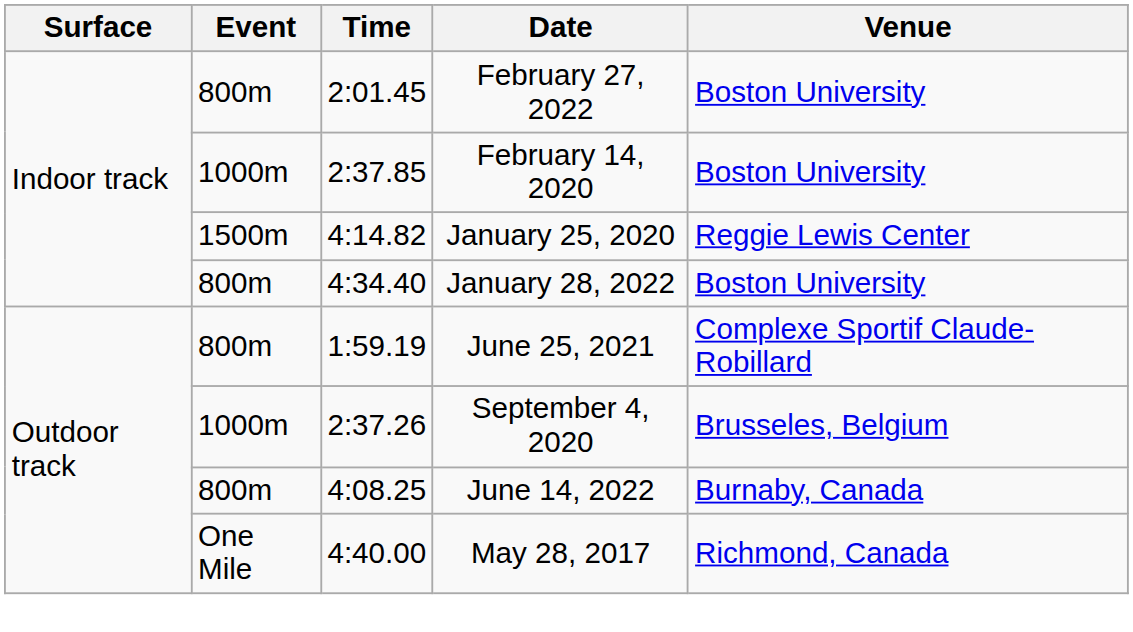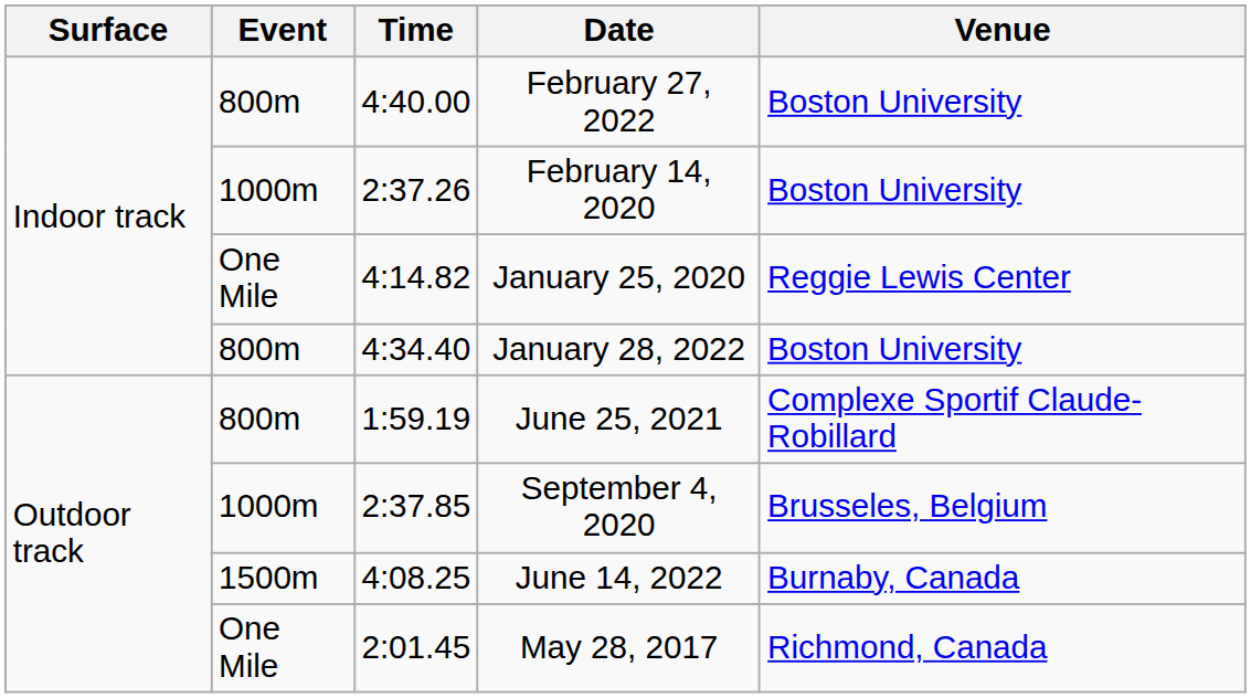 <table class="wikitable sortable">
 <tr>
 <th>Surface</th>
 <th>Event</th>
 <th>Time</th>
 <th>Date</th>
 <th>Venue</th>
 </tr>
 <tr>
 <td rowspan="4">Indoor track</td>
 <td>800m</td>
-<td align="center">2:01.45</td>
+<td align="center">4:40.00</td>
 <td align="center">February 27, 2022</td>
 <td><a href='#'>Boston University</a></td>
 </tr>
 <tr>
 <td>1000m</td>
-<td align="center">2:37.85</td>
+<td align="center">2:37.26</td>
 <td align="center">February 14, 2020</td>
 <td><a href='#'>Boston University</a></td>
 </tr>
 <tr>
-<td>1500m</td>
+<td>One Mile</td>
 <td align="center">4:14.82</td>
 <td align="center">January 25, 2020</td>
 <td><a href='#'>Reggie Lewis Center</a></td>
 </tr>
 <tr>
 <td>800m</td>
 <td align="center">4:34.40</td>
 <td align="center">January 28, 2022</td>
 <td><a href='#'>Boston University</a></td>
 </tr>
 <tr>
 <td rowspan="4">Outdoor track</td>
 <td>800m</td>
 <td align="center">1:59.19</td>
 <td align="center">June 25, 2021</td>
 <td><a href='#'>Complexe Sportif Claude-Robillard</a></td>
 </tr>
 <tr>
 <td>1000m</td>
-<td align="center">2:37.26</td>
+<td align="center">2:37.85</td>
 <td align="center">September 4, 2020</td>
 <td><a href='#'>Brusseles, Belgium</a></td>
 </tr>
 <tr>
-<td>800m</td>
+<td>1500m</td>
 <td align="center">4:08.25</td>
 <td align="center">June 14, 2022</td>
 <td><a href='#'>Burnaby, Canada</a></td>
 </tr>
 <tr>
 <td>One Mile</td>
-<td align="center">4:40.00</td>
+<td align="center">2:01.45</td>
 <td align="center">May 28, 2017</td>
 <td><a href='#'>Richmond, Canada</a></td>
 </tr>
 </table>
